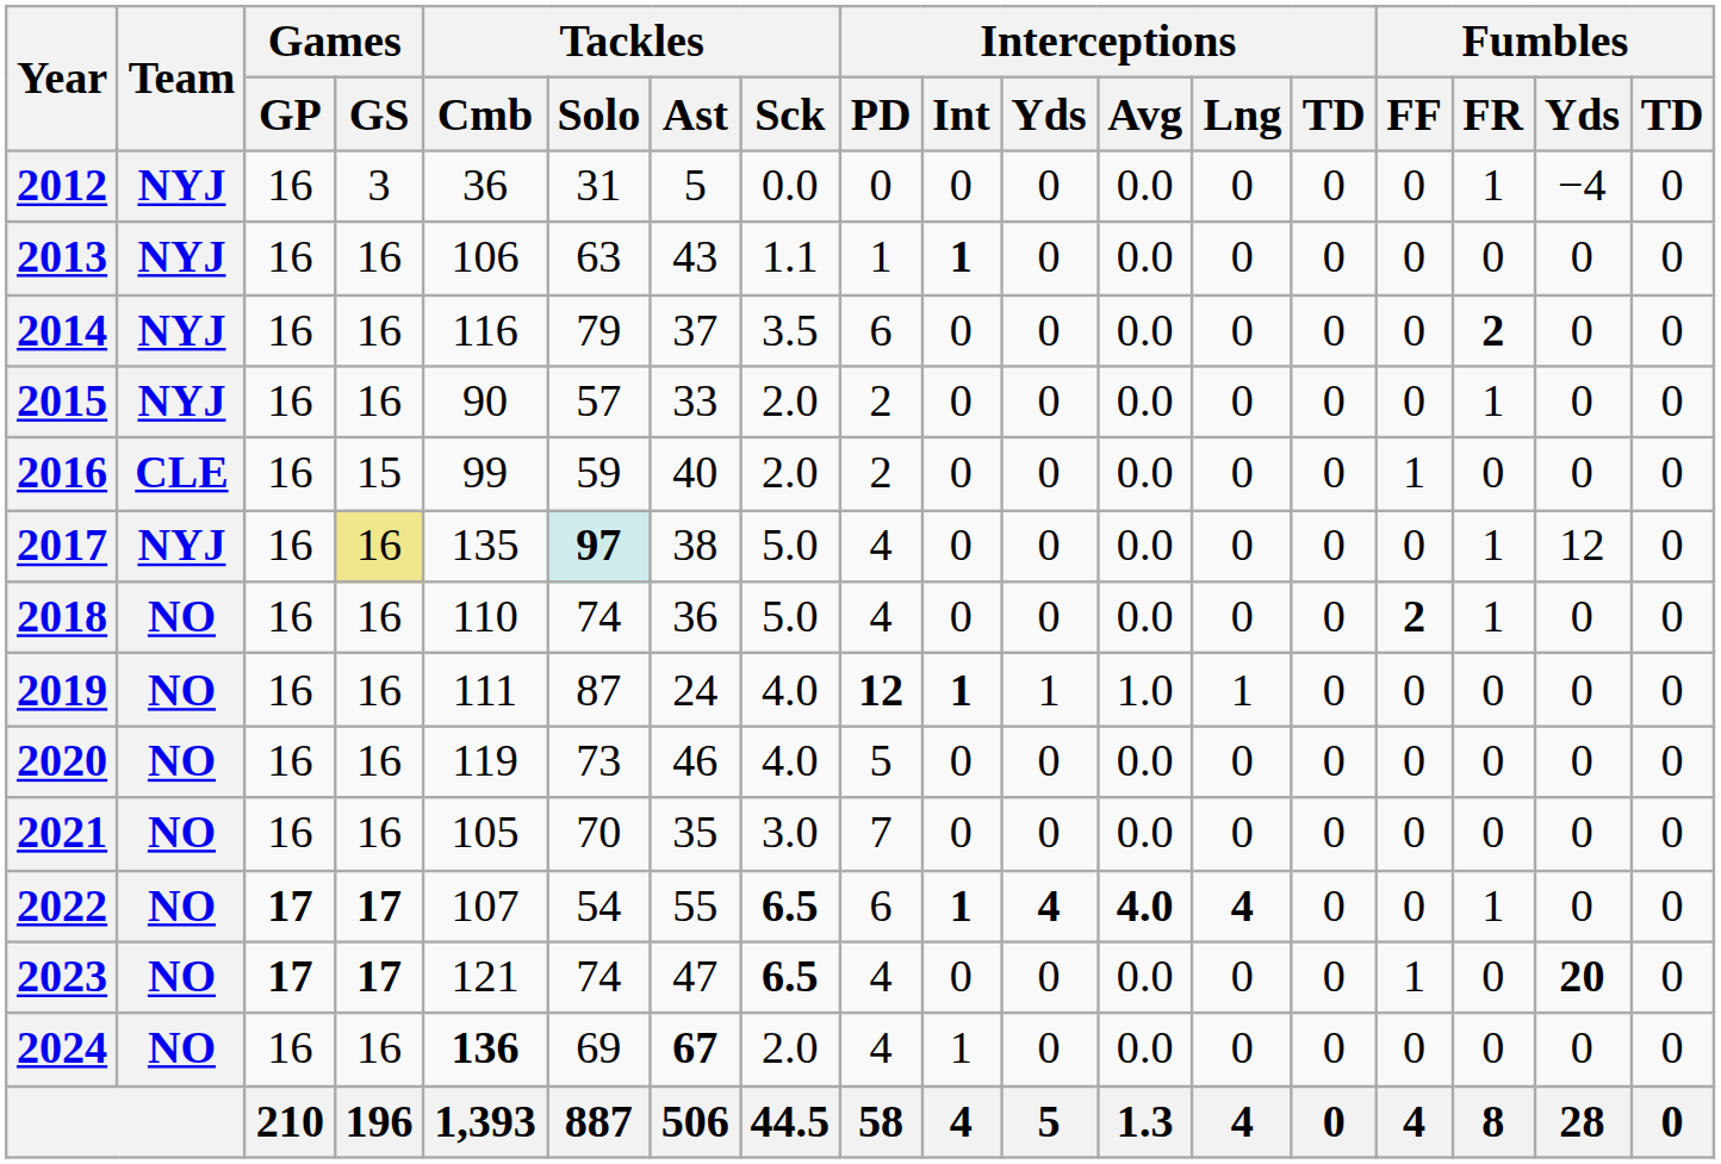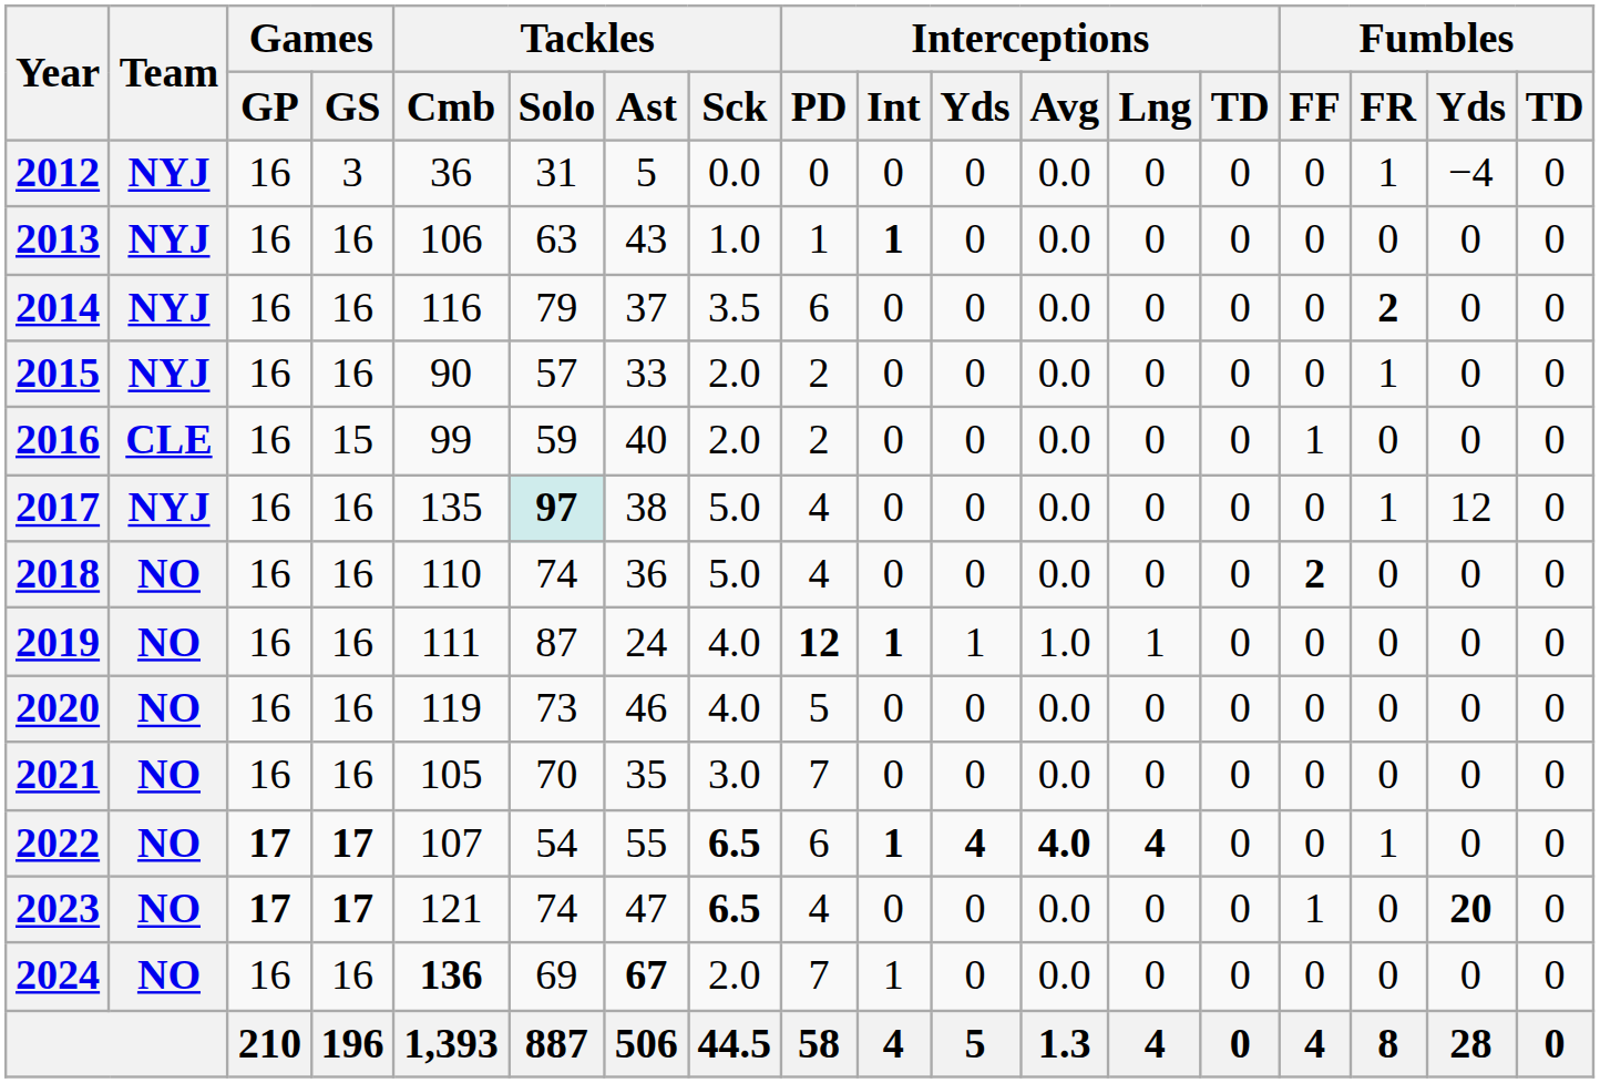 <table class="wikitable" style="text-align:center;">
 <tr>
 <th rowspan="2">Year</th>
 <th rowspan="2">Team</th>
 <th colspan="2">Games</th>
 <th colspan="4">Tackles</th>
 <th colspan="6">Interceptions</th>
 <th colspan="4">Fumbles</th>
 </tr>
 <tr>
 <th>GP</th>
 <th>GS</th>
 <th>Cmb</th>
 <th>Solo</th>
 <th>Ast</th>
 <th>Sck</th>
 <th>PD</th>
 <th>Int</th>
 <th>Yds</th>
 <th>Avg</th>
 <th>Lng</th>
 <th>TD</th>
 <th>FF</th>
 <th>FR</th>
 <th>Yds</th>
 <th>TD</th>
 </tr>
 <tr>
 <th><a href='#'>2012</a></th>
 <th><a href='#'>NYJ</a></th>
 <td>16</td>
 <td>3</td>
 <td>36</td>
 <td>31</td>
 <td>5</td>
 <td>0.0</td>
 <td>0</td>
 <td>0</td>
 <td>0</td>
 <td>0.0</td>
 <td>0</td>
 <td>0</td>
 <td>0</td>
 <td>1</td>
 <td>−4</td>
 <td>0</td>
 </tr>
 <tr>
 <th><a href='#'>2013</a></th>
 <th><a href='#'>NYJ</a></th>
 <td>16</td>
 <td>16</td>
 <td>106</td>
 <td>63</td>
 <td>43</td>
-<td>1.1</td>
+<td>1.0</td>
 <td>1</td>
 <td><strong>1</strong></td>
 <td>0</td>
 <td>0.0</td>
 <td>0</td>
 <td>0</td>
 <td>0</td>
 <td>0</td>
 <td>0</td>
 <td>0</td>
 </tr>
 <tr>
 <th><a href='#'>2014</a></th>
 <th><a href='#'>NYJ</a></th>
 <td>16</td>
 <td>16</td>
 <td>116</td>
 <td>79</td>
 <td>37</td>
 <td>3.5</td>
 <td>6</td>
 <td>0</td>
 <td>0</td>
 <td>0.0</td>
 <td>0</td>
 <td>0</td>
 <td>0</td>
 <td><strong>2</strong></td>
 <td>0</td>
 <td>0</td>
 </tr>
 <tr>
 <th><a href='#'>2015</a></th>
 <th><a href='#'>NYJ</a></th>
 <td>16</td>
 <td>16</td>
 <td>90</td>
 <td>57</td>
 <td>33</td>
 <td>2.0</td>
 <td>2</td>
 <td>0</td>
 <td>0</td>
 <td>0.0</td>
 <td>0</td>
 <td>0</td>
 <td>0</td>
 <td>1</td>
 <td>0</td>
 <td>0</td>
 </tr>
 <tr>
 <th><a href='#'>2016</a></th>
 <th><a href='#'>CLE</a></th>
 <td>16</td>
 <td>15</td>
 <td>99</td>
 <td>59</td>
 <td>40</td>
 <td>2.0</td>
 <td>2</td>
 <td>0</td>
 <td>0</td>
 <td>0.0</td>
 <td>0</td>
 <td>0</td>
 <td>1</td>
 <td>0</td>
 <td>0</td>
 <td>0</td>
 </tr>
 <tr>
 <th><a href='#'>2017</a></th>
 <th><a href='#'>NYJ</a></th>
 <td>16</td>
-<td style="background: khaki;">16</td>
+<td>16</td>
 <td>135</td>
 <td style="background:#cfecec;"><strong>97</strong></td>
 <td>38</td>
 <td>5.0</td>
 <td>4</td>
 <td>0</td>
 <td>0</td>
 <td>0.0</td>
 <td>0</td>
 <td>0</td>
 <td>0</td>
 <td>1</td>
 <td>12</td>
 <td>0</td>
 </tr>
 <tr>
 <th><a href='#'>2018</a></th>
 <th><a href='#'>NO</a></th>
 <td>16</td>
 <td>16</td>
 <td>110</td>
 <td>74</td>
 <td>36</td>
 <td>5.0</td>
 <td>4</td>
 <td>0</td>
 <td>0</td>
 <td>0.0</td>
 <td>0</td>
 <td>0</td>
 <td><strong>2</strong></td>
-<td>1</td>
+<td>0</td>
 <td>0</td>
 <td>0</td>
 </tr>
 <tr>
 <th><a href='#'>2019</a></th>
 <th><a href='#'>NO</a></th>
 <td>16</td>
 <td>16</td>
 <td>111</td>
 <td>87</td>
 <td>24</td>
 <td>4.0</td>
 <td><strong>12</strong></td>
 <td><strong>1</strong></td>
 <td>1</td>
 <td>1.0</td>
 <td>1</td>
 <td>0</td>
 <td>0</td>
 <td>0</td>
 <td>0</td>
 <td>0</td>
 </tr>
 <tr>
 <th><a href='#'>2020</a></th>
 <th><a href='#'>NO</a></th>
 <td>16</td>
 <td>16</td>
 <td>119</td>
 <td>73</td>
 <td>46</td>
 <td>4.0</td>
 <td>5</td>
 <td>0</td>
 <td>0</td>
 <td>0.0</td>
 <td>0</td>
 <td>0</td>
 <td>0</td>
 <td>0</td>
 <td>0</td>
 <td>0</td>
 </tr>
 <tr>
 <th><a href='#'>2021</a></th>
 <th><a href='#'>NO</a></th>
 <td>16</td>
 <td>16</td>
 <td>105</td>
 <td>70</td>
 <td>35</td>
 <td>3.0</td>
 <td>7</td>
 <td>0</td>
 <td>0</td>
 <td>0.0</td>
 <td>0</td>
 <td>0</td>
 <td>0</td>
 <td>0</td>
 <td>0</td>
 <td>0</td>
 </tr>
 <tr>
 <th><a href='#'>2022</a></th>
 <th><a href='#'>NO</a></th>
 <td><strong>17</strong></td>
 <td><strong>17</strong></td>
 <td>107</td>
 <td>54</td>
 <td>55</td>
 <td><strong>6.5</strong></td>
 <td>6</td>
 <td><strong>1</strong></td>
 <td><strong>4</strong></td>
 <td><strong>4.0</strong></td>
 <td><strong>4</strong></td>
 <td>0</td>
 <td>0</td>
 <td>1</td>
 <td>0</td>
 <td>0</td>
 </tr>
 <tr>
 <th><a href='#'>2023</a></th>
 <th><a href='#'>NO</a></th>
 <td><strong>17</strong></td>
 <td><strong>17</strong></td>
 <td>121</td>
 <td>74</td>
 <td>47</td>
 <td><strong>6.5</strong></td>
 <td>4</td>
 <td>0</td>
 <td>0</td>
 <td>0.0</td>
 <td>0</td>
 <td>0</td>
 <td>1</td>
 <td>0</td>
 <td><strong>20</strong></td>
 <td>0</td>
 </tr>
 <tr>
 <th><a href='#'>2024</a></th>
 <th><a href='#'>NO</a></th>
 <td>16</td>
 <td>16</td>
 <td><strong>136</strong></td>
 <td>69</td>
 <td><strong>67</strong></td>
 <td>2.0</td>
-<td>4</td>
+<td>7</td>
 <td>1</td>
 <td>0</td>
 <td>0.0</td>
 <td>0</td>
 <td>0</td>
 <td>0</td>
 <td>0</td>
 <td>0</td>
 <td>0</td>
 </tr>
 <tr>
 <th colspan="2"></th>
 <th>210</th>
 <th>196</th>
 <th>1,393</th>
 <th>887</th>
 <th>506</th>
 <th>44.5</th>
 <th>58</th>
 <th>4</th>
 <th>5</th>
 <th>1.3</th>
 <th>4</th>
 <th>0</th>
 <th>4</th>
 <th>8</th>
 <th>28</th>
 <th>0</th>
 </tr>
 </table>
